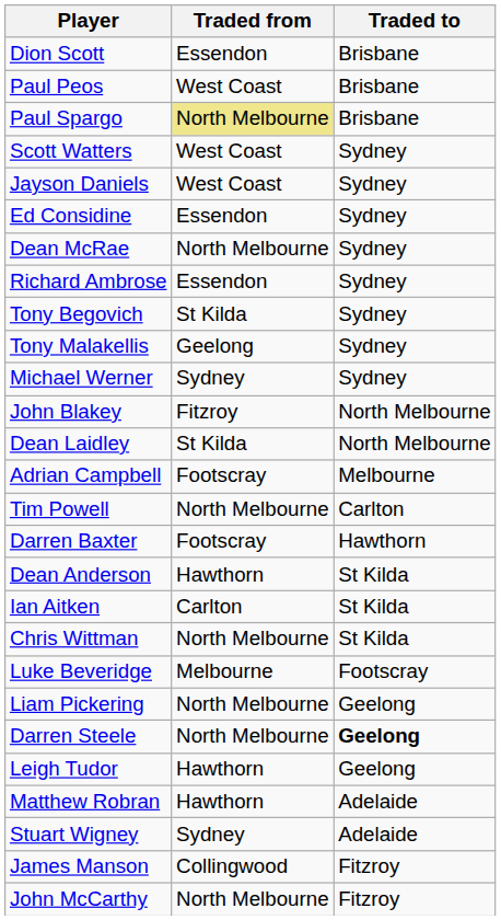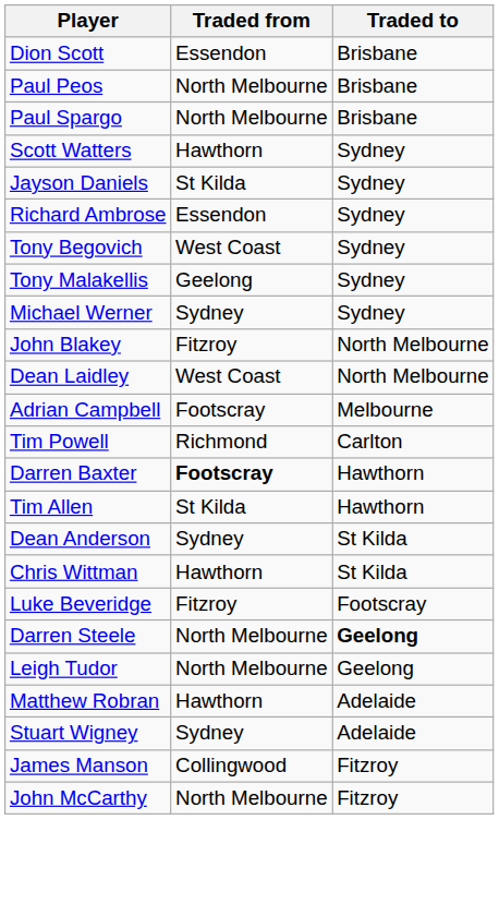 <table class="wikitable sortable">
 <tr>
 <th>Player</th>
 <th>Traded from</th>
 <th>Traded to</th>
 </tr>
 <tr>
 <td><a href='#'>Dion Scott</a></td>
 <td>Essendon</td>
 <td>Brisbane</td>
 </tr>
 <tr>
 <td><a href='#'>Paul Peos</a></td>
-<td>West Coast</td>
+<td>North Melbourne</td>
 <td>Brisbane</td>
 </tr>
 <tr>
 <td><a href='#'>Paul Spargo</a></td>
-<td style="background: khaki;">North Melbourne</td>
+<td>North Melbourne</td>
 <td>Brisbane</td>
 </tr>
 <tr>
 <td><a href='#'>Scott Watters</a></td>
-<td>West Coast</td>
+<td>Hawthorn</td>
 <td>Sydney</td>
 </tr>
 <tr>
 <td><a href='#'>Jayson Daniels</a></td>
-<td>West Coast</td>
-<td>Sydney</td>
-</tr>
-<tr>
-<td><a href='#'>Ed Considine</a></td>
-<td>Essendon</td>
-<td>Sydney</td>
-</tr>
-<tr>
-<td><a href='#'>Dean McRae</a></td>
-<td>North Melbourne</td>
+<td>St Kilda</td>
 <td>Sydney</td>
 </tr>
 <tr>
 <td><a href='#'>Richard Ambrose</a></td>
 <td>Essendon</td>
 <td>Sydney</td>
 </tr>
 <tr>
 <td><a href='#'>Tony Begovich</a></td>
-<td>St Kilda</td>
+<td>West Coast</td>
 <td>Sydney</td>
 </tr>
 <tr>
 <td><a href='#'>Tony Malakellis</a></td>
 <td>Geelong</td>
 <td>Sydney</td>
 </tr>
 <tr>
 <td><a href='#'>Michael Werner</a></td>
 <td>Sydney</td>
 <td>Sydney</td>
 </tr>
 <tr>
 <td><a href='#'>John Blakey</a></td>
 <td>Fitzroy</td>
 <td>North Melbourne</td>
 </tr>
 <tr>
 <td><a href='#'>Dean Laidley</a></td>
-<td>St Kilda</td>
+<td>West Coast</td>
 <td>North Melbourne</td>
 </tr>
 <tr>
 <td><a href='#'>Adrian Campbell</a></td>
 <td>Footscray</td>
 <td>Melbourne</td>
 </tr>
 <tr>
 <td><a href='#'>Tim Powell</a></td>
-<td>North Melbourne</td>
+<td>Richmond</td>
 <td>Carlton</td>
 </tr>
 <tr>
 <td><a href='#'>Darren Baxter</a></td>
-<td>Footscray</td>
+<td><strong>Footscray</strong></td>
+<td>Hawthorn</td>
+</tr>
+<tr>
+<td><a href='#'>Tim Allen</a></td>
+<td>St Kilda</td>
 <td>Hawthorn</td>
 </tr>
 <tr>
 <td><a href='#'>Dean Anderson</a></td>
+<td>Sydney</td>
+<td>St Kilda</td>
+</tr>
+<tr>
+<td><a href='#'>Chris Wittman</a></td>
 <td>Hawthorn</td>
 <td>St Kilda</td>
 </tr>
 <tr>
-<td><a href='#'>Ian Aitken</a></td>
-<td>Carlton</td>
-<td>St Kilda</td>
-</tr>
-<tr>
-<td><a href='#'>Chris Wittman</a></td>
-<td>North Melbourne</td>
-<td>St Kilda</td>
-</tr>
-<tr>
 <td><a href='#'>Luke Beveridge</a></td>
-<td>Melbourne</td>
+<td>Fitzroy</td>
 <td>Footscray</td>
-</tr>
-<tr>
-<td><a href='#'>Liam Pickering</a></td>
-<td>North Melbourne</td>
-<td>Geelong</td>
 </tr>
 <tr>
 <td><a href='#'>Darren Steele</a></td>
 <td>North Melbourne</td>
 <td><strong>Geelong</strong></td>
 </tr>
 <tr>
 <td><a href='#'>Leigh Tudor</a></td>
-<td>Hawthorn</td>
+<td>North Melbourne</td>
 <td>Geelong</td>
 </tr>
 <tr>
 <td><a href='#'>Matthew Robran</a></td>
 <td>Hawthorn</td>
 <td>Adelaide</td>
 </tr>
 <tr>
 <td><a href='#'>Stuart Wigney</a></td>
 <td>Sydney</td>
 <td>Adelaide</td>
 </tr>
 <tr>
 <td><a href='#'>James Manson</a></td>
 <td>Collingwood</td>
 <td>Fitzroy</td>
 </tr>
 <tr>
 <td><a href='#'>John McCarthy</a></td>
 <td>North Melbourne</td>
 <td>Fitzroy</td>
 </tr>
 </table>
